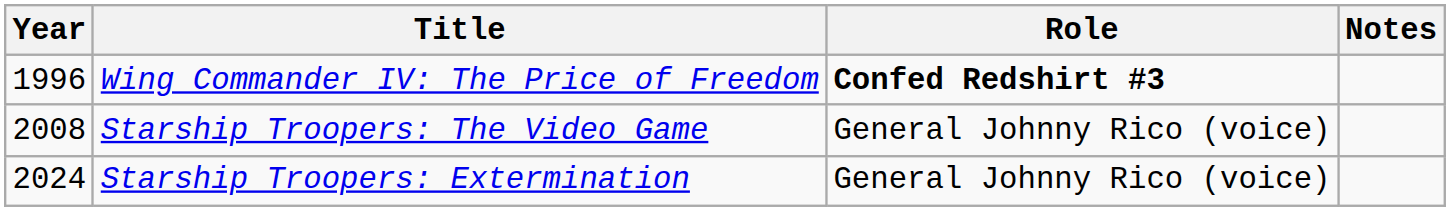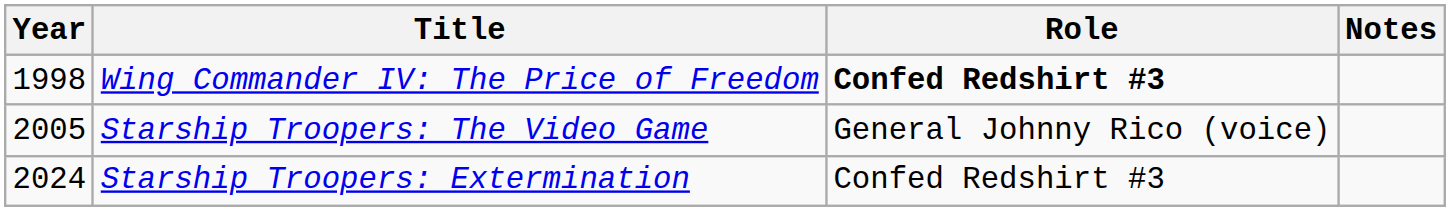 <table class="wikitable sortable">
 <tr>
 <th>Year</th>
 <th>Title</th>
 <th>Role</th>
 <th class="unsortable">Notes</th>
 </tr>
 <tr>
-<td>1996</td>
+<td>1998</td>
 <td><em><a href='#'>Wing Commander IV: The Price of Freedom</a></em></td>
 <td><strong>Confed Redshirt #3</strong></td>
 <td></td>
 </tr>
 <tr>
-<td>2008</td>
+<td>2005</td>
 <td><em><a href='#'>Starship Troopers: The Video Game</a></em></td>
 <td>General Johnny Rico (voice)</td>
 <td></td>
 </tr>
 <tr>
 <td>2024</td>
 <td><em><a href='#'>Starship Troopers: Extermination</a></em></td>
-<td>General Johnny Rico (voice)</td>
+<td>Confed Redshirt #3</td>
 <td></td>
 </tr>
 </table>
